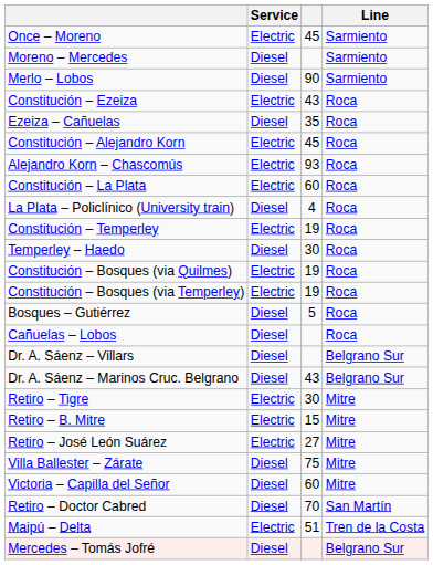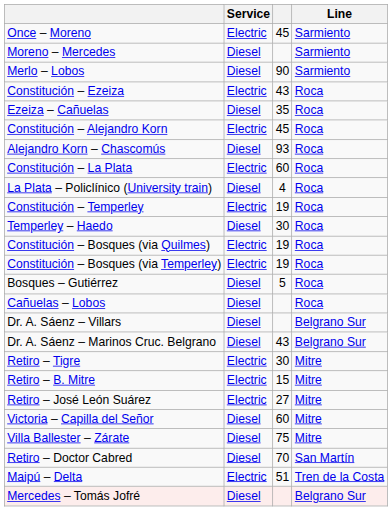 <table class="wikitable sortable" style="text-align:" width= px">
 <tr>
 <th width= px></th>
 <th width= px>Service</th>
 <th width= px></th>
 <th width= px>Line</th>
 </tr>
 <tr>
 <td><a href='#'>Once</a> – <a href='#'>Moreno</a></td>
 <td><a href='#'>Electric</a></td>
 <td align=center>45</td>
 <td><a href='#'>Sarmiento</a></td>
 </tr>
 <tr>
 <td><a href='#'>Moreno</a> – <a href='#'>Mercedes</a></td>
 <td><a href='#'>Diesel</a></td>
 <td></td>
 <td><a href='#'>Sarmiento</a></td>
 </tr>
 <tr>
 <td><a href='#'>Merlo</a> – <a href='#'>Lobos</a></td>
 <td><a href='#'>Diesel</a></td>
 <td align=center>90</td>
 <td><a href='#'>Sarmiento</a></td>
 </tr>
 <tr>
 <td><a href='#'>Constitución</a> – <a href='#'>Ezeiza</a></td>
 <td><a href='#'>Electric</a></td>
 <td align=center>43</td>
 <td><a href='#'>Roca</a></td>
 </tr>
 <tr>
 <td><a href='#'>Ezeiza</a> – <a href='#'>Cañuelas</a></td>
 <td><a href='#'>Diesel</a></td>
 <td align=center>35</td>
 <td><a href='#'>Roca</a></td>
 </tr>
 <tr>
 <td><a href='#'>Constitución</a> – <a href='#'>Alejandro Korn</a></td>
 <td><a href='#'>Electric</a></td>
 <td align=center>45</td>
 <td><a href='#'>Roca</a></td>
 </tr>
 <tr>
 <td><a href='#'>Alejandro Korn</a> – <a href='#'>Chascomús</a></td>
-<td><a href='#'>Electric</a></td>
+<td><a href='#'>Diesel</a></td>
 <td align=center>93</td>
 <td><a href='#'>Roca</a></td>
 </tr>
 <tr>
 <td><a href='#'>Constitución</a> – <a href='#'>La Plata</a></td>
 <td><a href='#'>Electric</a></td>
 <td align=center>60</td>
 <td><a href='#'>Roca</a></td>
 </tr>
 <tr>
 <td><a href='#'>La Plata</a> – Policlínico (<a href='#'>University train</a>)</td>
 <td><a href='#'>Diesel</a></td>
 <td align=center>4</td>
 <td><a href='#'>Roca</a></td>
 </tr>
 <tr>
 <td><a href='#'>Constitución</a> – <a href='#'>Temperley</a></td>
 <td><a href='#'>Electric</a></td>
 <td align=center>19</td>
 <td><a href='#'>Roca</a></td>
 </tr>
 <tr>
 <td><a href='#'>Temperley</a> – <a href='#'>Haedo</a></td>
 <td><a href='#'>Diesel</a></td>
 <td align=center>30</td>
 <td><a href='#'>Roca</a></td>
 </tr>
 <tr>
 <td><a href='#'>Constitución</a> – Bosques (via <a href='#'>Quilmes</a>)</td>
 <td><a href='#'>Electric</a></td>
 <td align=center>19</td>
 <td><a href='#'>Roca</a></td>
 </tr>
 <tr>
 <td><a href='#'>Constitución</a> – Bosques (via <a href='#'>Temperley</a>)</td>
 <td><a href='#'>Electric</a></td>
 <td align=center>19</td>
 <td><a href='#'>Roca</a></td>
 </tr>
 <tr>
 <td>Bosques – Gutiérrez</td>
 <td><a href='#'>Diesel</a></td>
 <td align=center>5</td>
 <td><a href='#'>Roca</a></td>
 </tr>
 <tr>
 <td><a href='#'>Cañuelas</a> – <a href='#'>Lobos</a></td>
 <td><a href='#'>Diesel</a></td>
 <td></td>
 <td><a href='#'>Roca</a></td>
 </tr>
 <tr>
 <td>Dr. A. Sáenz – Villars</td>
 <td><a href='#'>Diesel</a></td>
 <td></td>
 <td><a href='#'>Belgrano Sur</a></td>
 </tr>
 <tr>
 <td>Dr. A. Sáenz – Marinos Cruc. Belgrano</td>
 <td><a href='#'>Diesel</a></td>
 <td align=center>43</td>
 <td><a href='#'>Belgrano Sur</a></td>
 </tr>
 <tr>
 <td><a href='#'>Retiro</a> – <a href='#'>Tigre</a></td>
 <td><a href='#'>Electric</a></td>
 <td align=center>30</td>
 <td><a href='#'>Mitre</a></td>
 </tr>
 <tr>
 <td><a href='#'>Retiro</a> – <a href='#'>B. Mitre</a></td>
 <td><a href='#'>Electric</a></td>
 <td align=center>15</td>
 <td><a href='#'>Mitre</a></td>
 </tr>
 <tr>
 <td><a href='#'>Retiro</a> – José León Suárez</td>
 <td><a href='#'>Electric</a></td>
 <td align=center>27</td>
 <td><a href='#'>Mitre</a></td>
 </tr>
 <tr>
+<td><a href='#'>Victoria</a> – <a href='#'>Capilla del Señor</a></td>
+<td><a href='#'>Diesel</a></td>
+<td align=center>60</td>
+<td><a href='#'>Mitre</a></td>
+</tr>
+<tr>
 <td><a href='#'>Villa Ballester</a> – <a href='#'>Zárate</a></td>
 <td><a href='#'>Diesel</a></td>
 <td align=center>75</td>
-<td><a href='#'>Mitre</a></td>
-</tr>
-<tr>
-<td><a href='#'>Victoria</a> – <a href='#'>Capilla del Señor</a></td>
-<td><a href='#'>Diesel</a></td>
-<td align=center>60</td>
 <td><a href='#'>Mitre</a></td>
 </tr>
 <tr>
 <td><a href='#'>Retiro</a> – Doctor Cabred</td>
 <td><a href='#'>Diesel</a></td>
 <td align=center>70</td>
 <td><a href='#'>San Martín</a></td>
 </tr>
 <tr>
 <td><a href='#'>Maipú</a> – <a href='#'>Delta</a></td>
 <td><a href='#'>Electric</a></td>
 <td align=center>51</td>
 <td><a href='#'>Tren de la Costa</a> </td>
 </tr>
 <tr bgcolor= #fdedec>
 <td><a href='#'>Mercedes</a> – Tomás Jofré</td>
 <td><a href='#'>Diesel</a></td>
 <td></td>
 <td><a href='#'>Belgrano Sur</a></td>
 </tr>
 </table>
